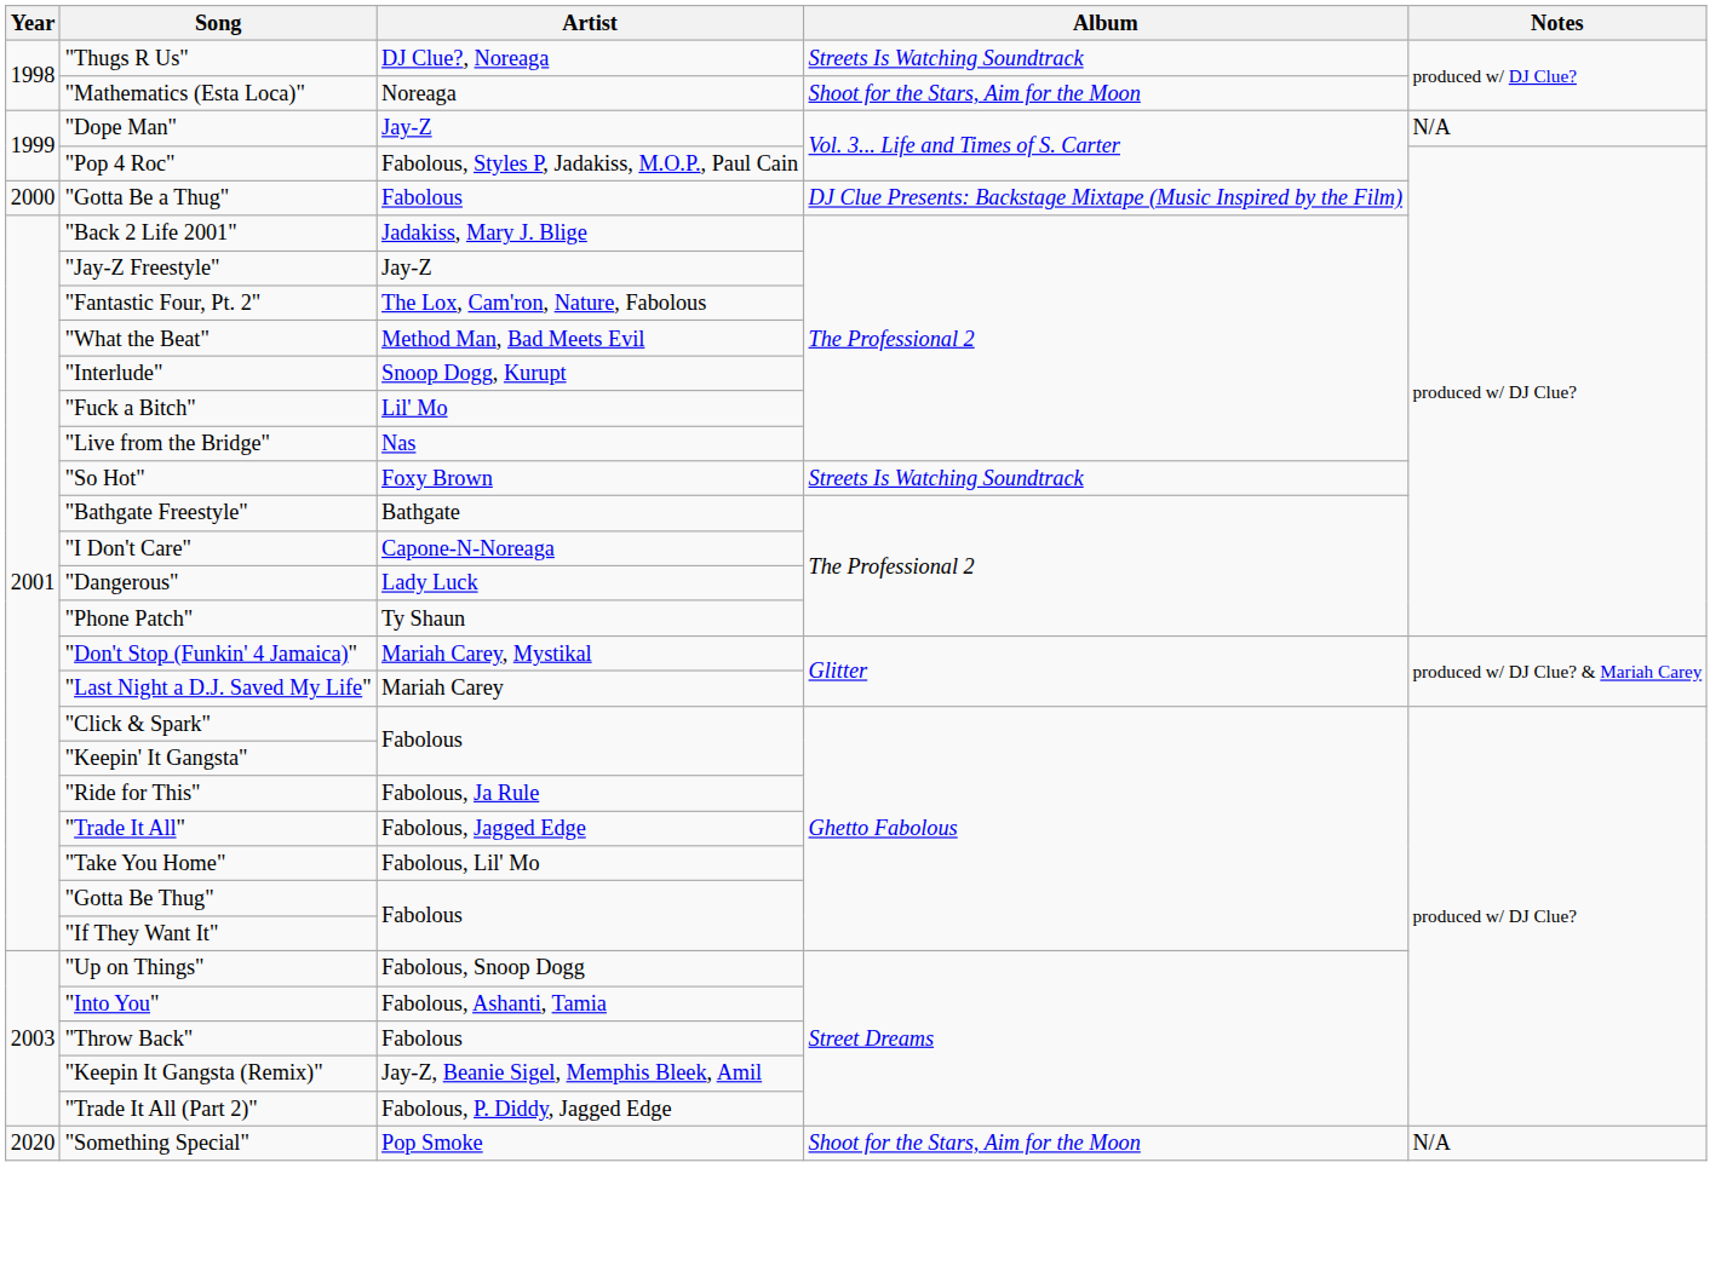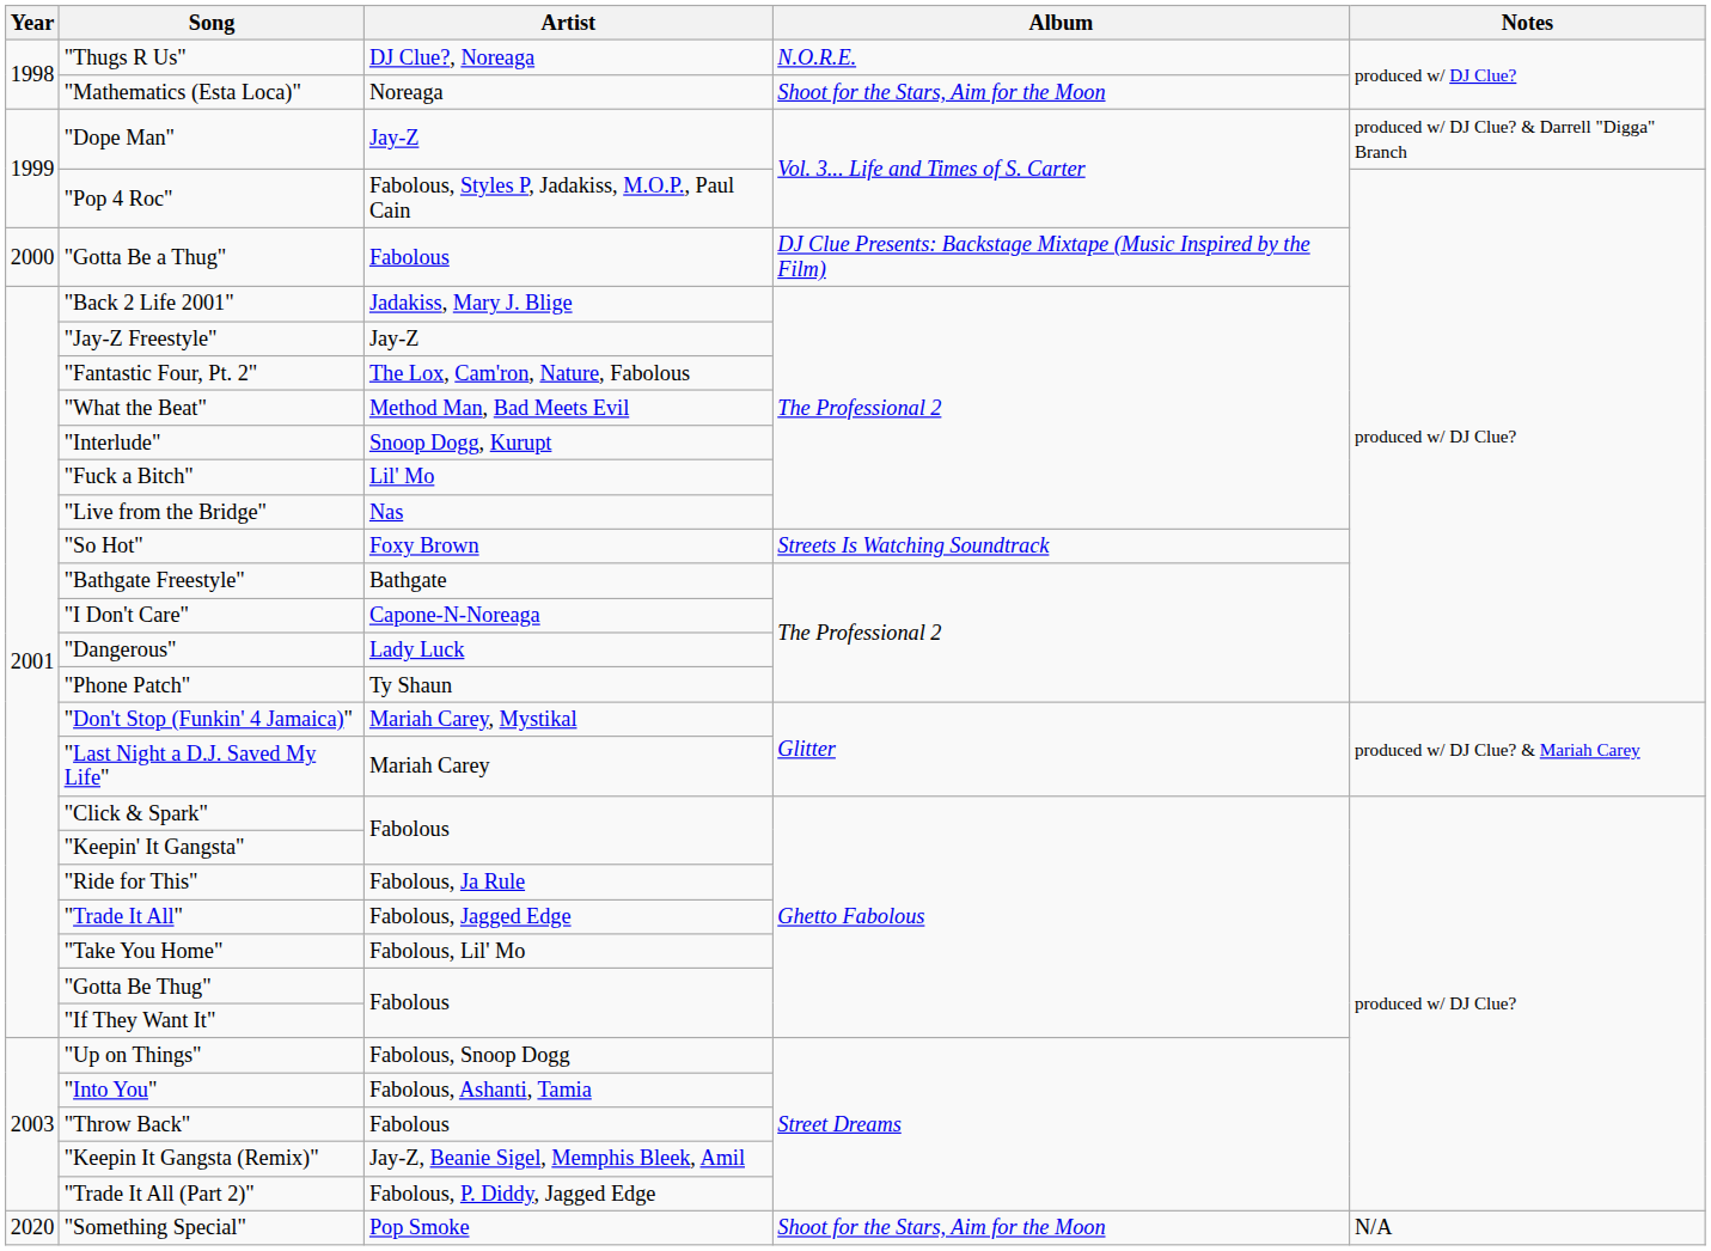 <table class="wikitable">
 <tr>
 <th>Year</th>
 <th>Song</th>
 <th>Artist</th>
 <th>Album</th>
 <th>Notes</th>
 </tr>
 <tr>
 <td rowspan="2">1998</td>
 <td>"Thugs R Us"</td>
 <td><a href='#'>DJ Clue?</a>, <a href='#'>Noreaga</a></td>
-<td><em><a href='#'>Streets Is Watching Soundtrack</a></em></td>
+<td><em><a href='#'>N.O.R.E.</a></em></td>
 <td rowspan="2"><small>produced w/ <a href='#'>DJ Clue?</a></small></td>
 </tr>
 <tr>
 <td>"Mathematics (Esta Loca)"</td>
 <td>Noreaga</td>
 <td><em><a href='#'>Shoot for the Stars, Aim for the Moon</a></em></td>
 </tr>
 <tr>
 <td rowspan="2">1999</td>
 <td>"Dope Man"</td>
 <td><a href='#'>Jay-Z</a></td>
 <td rowspan="2"><em><a href='#'>Vol. 3... Life and Times of S. Carter</a></em></td>
-<td>N/A</td>
+<td><small>produced w/ DJ Clue? & Darrell "Digga" Branch</small></td>
 </tr>
 <tr>
 <td>"Pop 4 Roc"</td>
 <td>Fabolous, <a href='#'>Styles P</a>, Jadakiss, <a href='#'>M.O.P.</a>, Paul Cain</td>
 <td rowspan="14"><small>produced w/ DJ Clue?</small></td>
 </tr>
 <tr>
 <td>2000</td>
 <td>"Gotta Be a Thug"</td>
 <td><a href='#'>Fabolous</a></td>
 <td><em><a href='#'>DJ Clue Presents: Backstage Mixtape (Music Inspired by the Film)</a></em></td>
 </tr>
 <tr>
 <td rowspan="21">2001</td>
 <td>"Back 2 Life 2001"</td>
 <td><a href='#'>Jadakiss</a>, <a href='#'>Mary J. Blige</a></td>
 <td rowspan="7"><em><a href='#'>The Professional 2</a></em></td>
 </tr>
 <tr>
 <td>"Jay-Z Freestyle"</td>
 <td>Jay-Z</td>
 </tr>
 <tr>
 <td>"Fantastic Four, Pt. 2"</td>
 <td><a href='#'>The Lox</a>, <a href='#'>Cam'ron</a>, <a href='#'>Nature</a>, Fabolous</td>
 </tr>
 <tr>
 <td>"What the Beat"</td>
 <td><a href='#'>Method Man</a>, <a href='#'>Bad Meets Evil</a></td>
 </tr>
 <tr>
 <td>"Interlude"</td>
 <td><a href='#'>Snoop Dogg</a>, <a href='#'>Kurupt</a></td>
 </tr>
 <tr>
 <td>"Fuck a Bitch"</td>
 <td><a href='#'>Lil' Mo</a></td>
 </tr>
 <tr>
 <td>"Live from the Bridge"</td>
 <td><a href='#'>Nas</a></td>
 </tr>
 <tr>
 <td>"So Hot"</td>
 <td><a href='#'>Foxy Brown</a></td>
 <td><em><a href='#'>Streets Is Watching Soundtrack</a></em></td>
 </tr>
 <tr>
 <td>"Bathgate Freestyle"</td>
 <td>Bathgate</td>
 <td rowspan="4"><em>The Professional 2</em></td>
 </tr>
 <tr>
 <td>"I Don't Care"</td>
 <td><a href='#'>Capone-N-Noreaga</a></td>
 </tr>
 <tr>
 <td>"Dangerous"</td>
 <td><a href='#'>Lady Luck</a></td>
 </tr>
 <tr>
 <td>"Phone Patch"</td>
 <td>Ty Shaun</td>
 </tr>
 <tr>
 <td>"<a href='#'>Don't Stop (Funkin' 4 Jamaica)</a>"</td>
 <td><a href='#'>Mariah Carey</a>, <a href='#'>Mystikal</a></td>
 <td rowspan="2"><em><a href='#'>Glitter</a></em></td>
 <td rowspan="2"><small>produced w/ DJ Clue? & <a href='#'>Mariah Carey</a></small></td>
 </tr>
 <tr>
 <td>"<a href='#'>Last Night a D.J. Saved My Life</a>"</td>
 <td>Mariah Carey</td>
 </tr>
 <tr>
 <td>"Click & Spark"</td>
 <td rowspan="2">Fabolous</td>
 <td rowspan="7"><em><a href='#'>Ghetto Fabolous</a></em></td>
 <td rowspan="12"><small>produced w/ DJ Clue?</small></td>
 </tr>
 <tr>
 <td>"Keepin' It Gangsta"</td>
 </tr>
 <tr>
 <td>"Ride for This"</td>
 <td>Fabolous, <a href='#'>Ja Rule</a></td>
 </tr>
 <tr>
 <td>"<a href='#'>Trade It All</a>"</td>
 <td>Fabolous, <a href='#'>Jagged Edge</a></td>
 </tr>
 <tr>
 <td>"Take You Home"</td>
 <td>Fabolous, Lil' Mo</td>
 </tr>
 <tr>
 <td>"Gotta Be Thug"</td>
 <td rowspan="2">Fabolous</td>
 </tr>
 <tr>
 <td>"If They Want It"</td>
 </tr>
 <tr>
 <td rowspan="5">2003</td>
 <td>"Up on Things"</td>
 <td>Fabolous, Snoop Dogg</td>
 <td rowspan="5"><em><a href='#'>Street Dreams</a></em></td>
 </tr>
 <tr>
 <td>"<a href='#'>Into You</a>"</td>
 <td>Fabolous, <a href='#'>Ashanti</a>, <a href='#'>Tamia</a></td>
 </tr>
 <tr>
 <td>"Throw Back"</td>
 <td>Fabolous</td>
 </tr>
 <tr>
 <td>"Keepin It Gangsta (Remix)"</td>
 <td>Jay-Z, <a href='#'>Beanie Sigel</a>, <a href='#'>Memphis Bleek</a>, <a href='#'>Amil</a></td>
 </tr>
 <tr>
 <td>"Trade It All (Part 2)"</td>
 <td>Fabolous, <a href='#'>P. Diddy</a>, Jagged Edge</td>
 </tr>
 <tr>
 <td>2020</td>
 <td>"Something Special"</td>
 <td><a href='#'>Pop Smoke</a></td>
 <td><em><a href='#'>Shoot for the Stars, Aim for the Moon</a></em></td>
 <td>N/A</td>
 </tr>
 </table>
